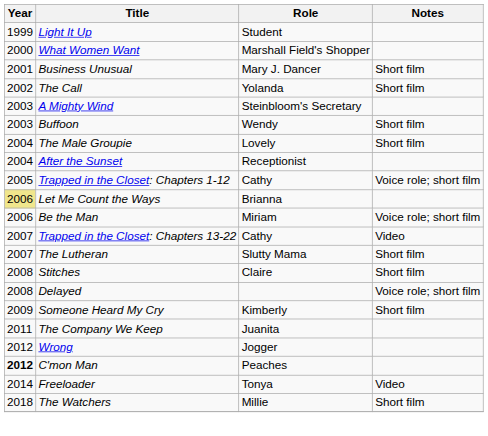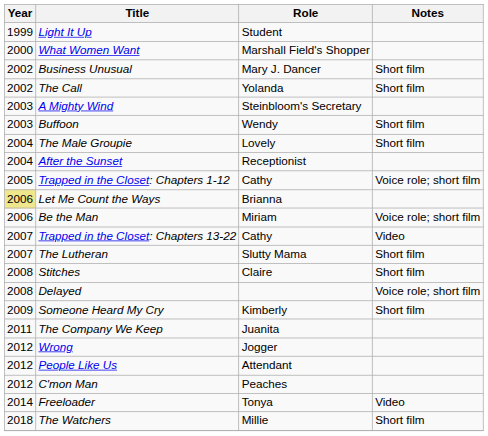 <table class="wikitable sortable">
 <tr>
 <th>Year</th>
 <th>Title</th>
 <th>Role</th>
 <th class="unsortable">Notes</th>
 </tr>
 <tr>
 <td>1999</td>
 <td><em><a href='#'>Light It Up</a></em></td>
 <td>Student</td>
 <td></td>
 </tr>
 <tr>
 <td>2000</td>
 <td><em><a href='#'>What Women Want</a></em></td>
 <td>Marshall Field's Shopper</td>
 <td></td>
 </tr>
 <tr>
-<td>2001</td>
+<td>2002</td>
 <td><em>Business Unusual</em></td>
 <td>Mary J. Dancer</td>
 <td>Short film</td>
 </tr>
 <tr>
 <td>2002</td>
 <td><em>The Call</em></td>
 <td>Yolanda</td>
 <td>Short film</td>
 </tr>
 <tr>
 <td>2003</td>
 <td><em><a href='#'>A Mighty Wind</a></em></td>
 <td>Steinbloom's Secretary</td>
 <td></td>
 </tr>
 <tr>
 <td>2003</td>
 <td><em>Buffoon</em></td>
 <td>Wendy</td>
 <td>Short film</td>
 </tr>
 <tr>
 <td>2004</td>
 <td><em>The Male Groupie</em></td>
 <td>Lovely</td>
 <td>Short film</td>
 </tr>
 <tr>
 <td>2004</td>
 <td><em><a href='#'>After the Sunset</a></em></td>
 <td>Receptionist</td>
 <td></td>
 </tr>
 <tr>
 <td>2005</td>
 <td><em><a href='#'>Trapped in the Closet</a>: Chapters 1-12</em></td>
 <td>Cathy</td>
 <td>Voice role; short film</td>
 </tr>
 <tr>
 <td style="background: khaki;">2006</td>
 <td><em>Let Me Count the Ways</em></td>
 <td>Brianna</td>
 <td></td>
 </tr>
 <tr>
 <td>2006</td>
 <td><em>Be the Man</em></td>
 <td>Miriam</td>
 <td>Voice role; short film</td>
 </tr>
 <tr>
 <td>2007</td>
 <td><em><a href='#'>Trapped in the Closet</a>: Chapters 13-22</em></td>
 <td>Cathy</td>
 <td>Video</td>
 </tr>
 <tr>
 <td>2007</td>
 <td><em>The Lutheran</em></td>
 <td>Slutty Mama</td>
 <td>Short film</td>
 </tr>
 <tr>
 <td>2008</td>
 <td><em>Stitches</em></td>
 <td>Claire</td>
 <td>Short film</td>
 </tr>
 <tr>
 <td>2008</td>
 <td><em>Delayed</em></td>
 <td></td>
 <td>Voice role; short film</td>
 </tr>
 <tr>
 <td>2009</td>
 <td><em>Someone Heard My Cry</em></td>
 <td>Kimberly</td>
 <td>Short film</td>
 </tr>
 <tr>
 <td>2011</td>
 <td><em>The Company We Keep</em></td>
 <td>Juanita</td>
 <td></td>
 </tr>
 <tr>
 <td>2012</td>
 <td><em><a href='#'>Wrong</a></em></td>
 <td>Jogger</td>
 <td></td>
 </tr>
 <tr>
-<td><strong>2012</strong></td>
+<td>2012</td>
+<td><em><a href='#'>People Like Us</a></em></td>
+<td>Attendant</td>
+<td></td>
+</tr>
+<tr>
+<td>2012</td>
 <td><em>C'mon Man</em></td>
 <td>Peaches</td>
 <td></td>
 </tr>
 <tr>
 <td>2014</td>
 <td><em>Freeloader</em></td>
 <td>Tonya</td>
 <td>Video</td>
 </tr>
 <tr>
 <td>2018</td>
 <td><em>The Watchers</em></td>
 <td>Millie</td>
 <td>Short film</td>
 </tr>
 <tr>
 </tr>
 </table>
